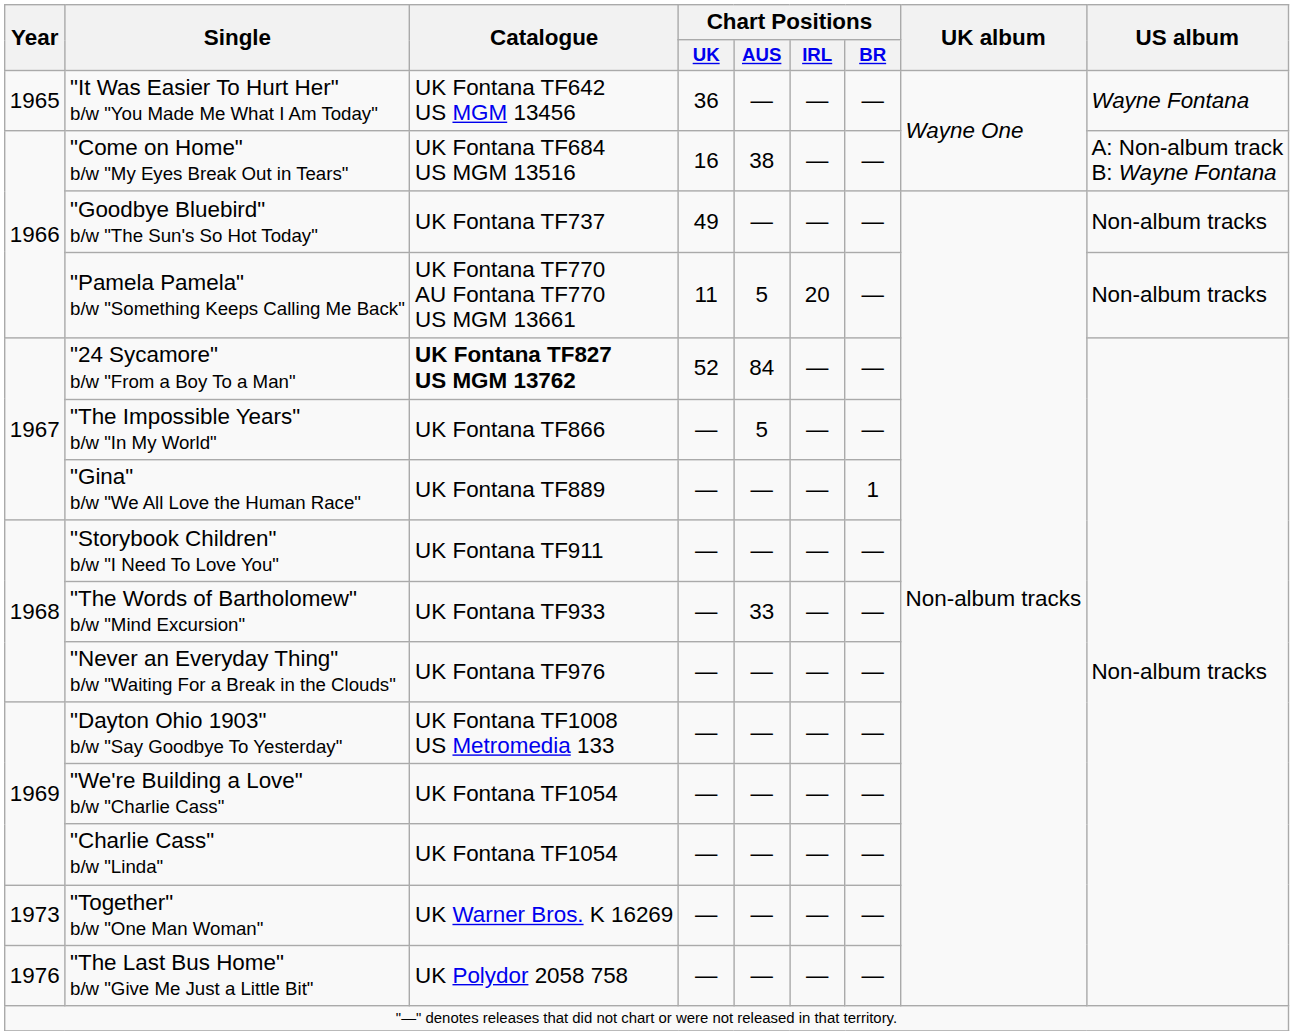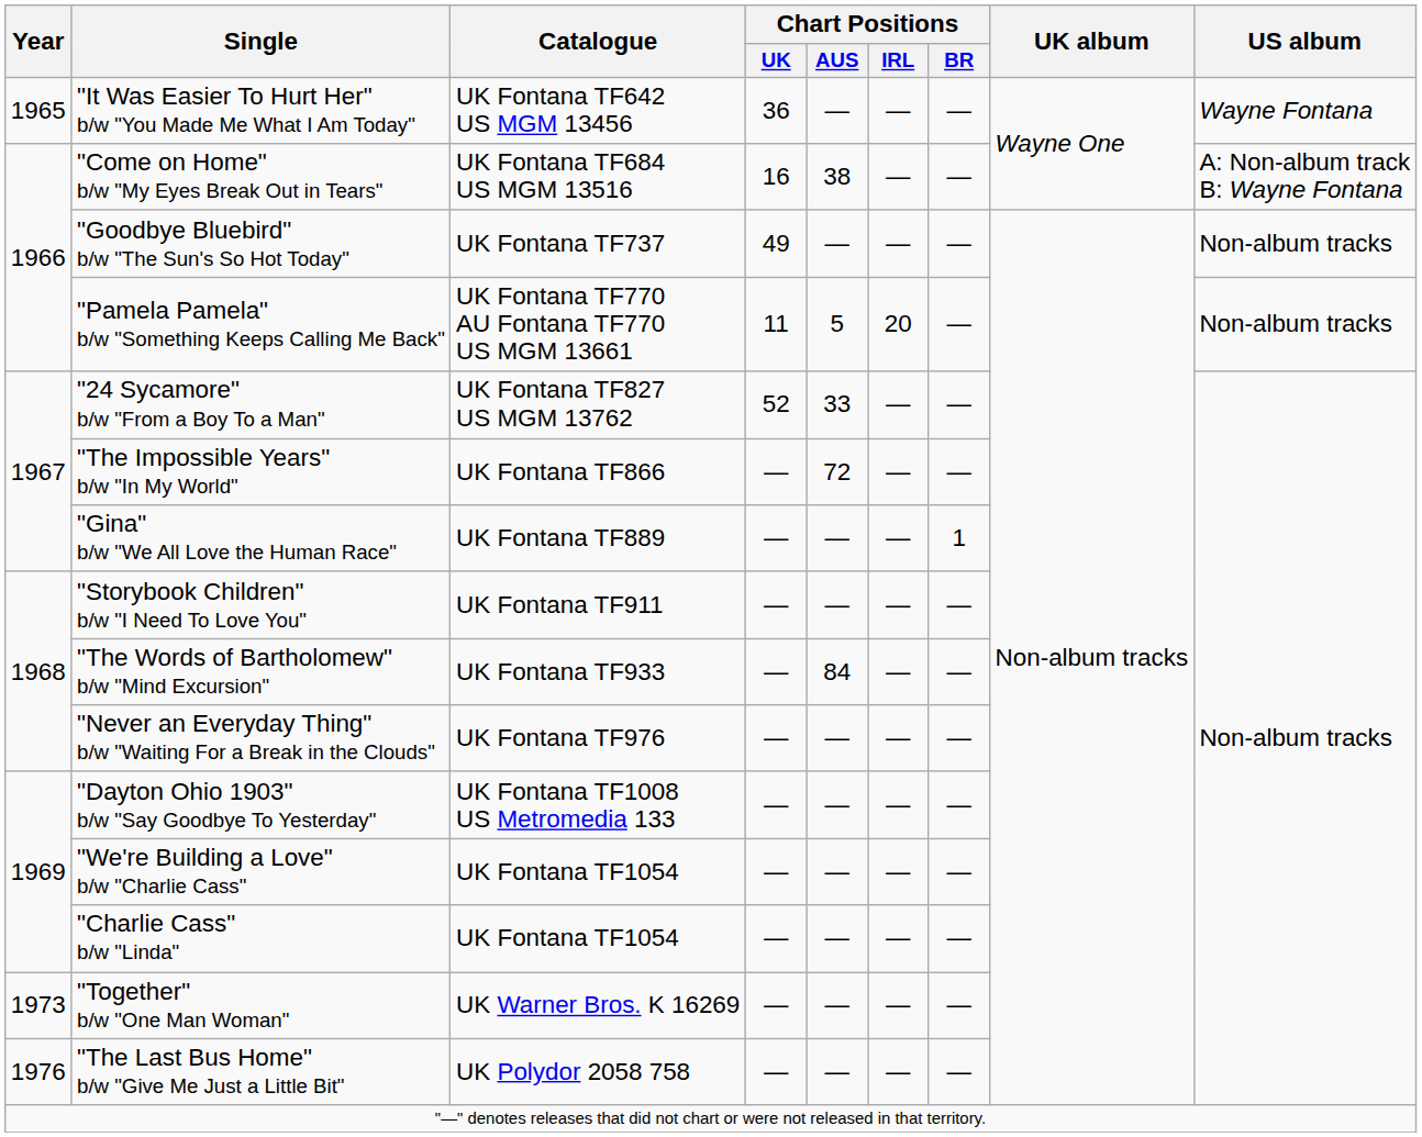 <table class="wikitable">
 <tr>
 <th rowspan="2">Year</th>
 <th rowspan="2">Single</th>
 <th rowspan="2">Catalogue</th>
 <th colspan="4">Chart Positions</th>
 <th rowspan="2">UK album</th>
 <th rowspan="2">US album</th>
 </tr>
 <tr style="font-size:smaller;">
 <th style="width:2.5em;"><a href='#'>UK</a><br></th>
 <th style="width:2.5em;"><a href='#'>AUS</a><br></th>
 <th style="width:2.5em;"><a href='#'>IRL</a><br></th>
 <th style="width:2.5em;"><a href='#'>BR</a><br></th>
 </tr>
 <tr>
 <td rowspan="1">1965</td>
 <td>"It Was Easier To Hurt Her" <br><small>b/w "You Made Me What I Am Today"</small></td>
 <td>UK Fontana TF642<br>US <a href='#'>MGM</a> 13456</td>
 <td align="center">36</td>
 <td align="center">—</td>
 <td align="center">—</td>
 <td align="center">—</td>
 <td align="left" rowspan="2"><em>Wayne One</em></td>
 <td align="left"><em>Wayne Fontana</em></td>
 </tr>
 <tr>
 <td rowspan="3">1966</td>
 <td>"Come on Home" <br><small>b/w "My Eyes Break Out in Tears"</small></td>
 <td>UK Fontana TF684<br>US MGM 13516</td>
 <td align="center">16</td>
 <td align="center">38</td>
 <td align="center">—</td>
 <td align="center">—</td>
 <td align="left">A: Non-album track<br>B: <em>Wayne Fontana</em></td>
 </tr>
 <tr>
 <td>"Goodbye Bluebird" <br><small>b/w "The Sun's So Hot Today" </small></td>
 <td>UK Fontana TF737</td>
 <td align="center">49</td>
 <td align="center">—</td>
 <td align="center">—</td>
 <td align="center">—</td>
 <td align="left" rowspan="13">Non-album tracks</td>
 <td align="left">Non-album tracks</td>
 </tr>
 <tr>
 <td>"Pamela Pamela" <br><small>b/w "Something Keeps Calling Me Back"</small></td>
 <td>UK Fontana TF770<br>AU Fontana TF770<br>US MGM 13661</td>
 <td align="center">11</td>
 <td align="center">5</td>
 <td align="center">20</td>
 <td align="center">—</td>
 <td align="left">Non-album tracks</td>
 </tr>
 <tr>
 <td rowspan="3">1967</td>
 <td>"24 Sycamore" <br><small>b/w "From a Boy To a Man"</small></td>
-<td><strong>UK Fontana TF827<br>US MGM 13762</strong></td>
+<td>UK Fontana TF827<br>US MGM 13762</td>
 <td align="center">52</td>
-<td align="center">84</td>
+<td align="center">33</td>
 <td align="center">—</td>
 <td align="center">—</td>
 <td align="left" rowspan="11">Non-album tracks</td>
 </tr>
 <tr>
 <td>"The Impossible Years" <br><small>b/w "In My World"</small></td>
 <td>UK Fontana TF866</td>
 <td align="center">—</td>
-<td align="center">5</td>
+<td align="center">72</td>
 <td align="center">—</td>
 <td align="center">—</td>
 </tr>
 <tr>
 <td>"Gina" <br><small>b/w "We All Love the Human Race" </small></td>
 <td>UK Fontana TF889</td>
 <td align="center">—</td>
 <td align="center">—</td>
 <td align="center">—</td>
 <td align="center">1</td>
 </tr>
 <tr>
 <td rowspan="3">1968</td>
 <td>"Storybook Children" <br><small>b/w "I Need To Love You"</small></td>
 <td>UK Fontana TF911</td>
 <td align="center">—</td>
 <td align="center">—</td>
 <td align="center">—</td>
 <td align="center">—</td>
 </tr>
 <tr>
 <td>"The Words of Bartholomew" <br><small>b/w "Mind Excursion"</small></td>
 <td>UK Fontana TF933</td>
 <td align="center">—</td>
-<td align="center">33</td>
+<td align="center">84</td>
 <td align="center">—</td>
 <td align="center">—</td>
 </tr>
 <tr>
 <td>"Never an Everyday Thing" <br><small>b/w "Waiting For a Break in the Clouds"</small></td>
 <td>UK Fontana TF976</td>
 <td align="center">—</td>
 <td align="center">—</td>
 <td align="center">—</td>
 <td align="center">—</td>
 </tr>
 <tr>
 <td rowspan="3">1969</td>
 <td>"Dayton Ohio 1903" <br><small>b/w "Say Goodbye To Yesterday" </small></td>
 <td>UK Fontana TF1008<br>US <a href='#'>Metromedia</a> 133</td>
 <td align="center">—</td>
 <td align="center">—</td>
 <td align="center">—</td>
 <td align="center">—</td>
 </tr>
 <tr>
 <td>"We're Building a Love" <br><small>b/w "Charlie Cass"</small></td>
 <td>UK Fontana TF1054</td>
 <td align="center">—</td>
 <td align="center">—</td>
 <td align="center">—</td>
 <td align="center">—</td>
 </tr>
 <tr>
 <td>"Charlie Cass" <br><small>b/w "Linda"</small></td>
 <td>UK Fontana TF1054</td>
 <td align="center">—</td>
 <td align="center">—</td>
 <td align="center">—</td>
 <td align="center">—</td>
 </tr>
 <tr>
 <td rowspan="1">1973</td>
 <td>"Together" <br><small>b/w "One Man Woman"</small></td>
 <td>UK <a href='#'>Warner Bros.</a> K 16269</td>
 <td align="center">—</td>
 <td align="center">—</td>
 <td align="center">—</td>
 <td align="center">—</td>
 </tr>
 <tr>
 <td rowspan="1">1976</td>
 <td>"The Last Bus Home" <br><small>b/w "Give Me Just a Little Bit"</small></td>
 <td>UK <a href='#'>Polydor</a> 2058 758</td>
 <td align="center">—</td>
 <td align="center">—</td>
 <td align="center">—</td>
 <td align="center">—</td>
 </tr>
 <tr>
 <td align="center" colspan="10" style="font-size:8pt">"—" denotes releases that did not chart or were not released in that territory.</td>
 </tr>
 </table>
